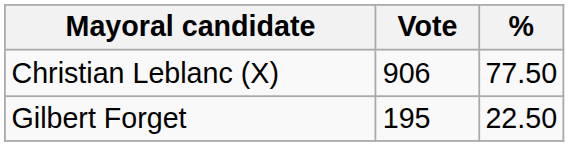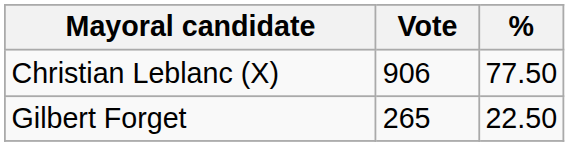 <table class="wikitable">
 <tr>
 <th bgcolor="#DDDDFF" width="200px">Mayoral candidate</th>
 <th bgcolor="#DDDDFF" width="50px">Vote</th>
 <th bgcolor="#DDDDFF" width="30px">%</th>
 </tr>
 <tr>
 <td>Christian Leblanc (X)</td>
 <td>906</td>
 <td>77.50</td>
 </tr>
 <tr>
 <td>Gilbert Forget</td>
-<td>195</td>
+<td>265</td>
 <td>22.50</td>
 </tr>
 </table>
